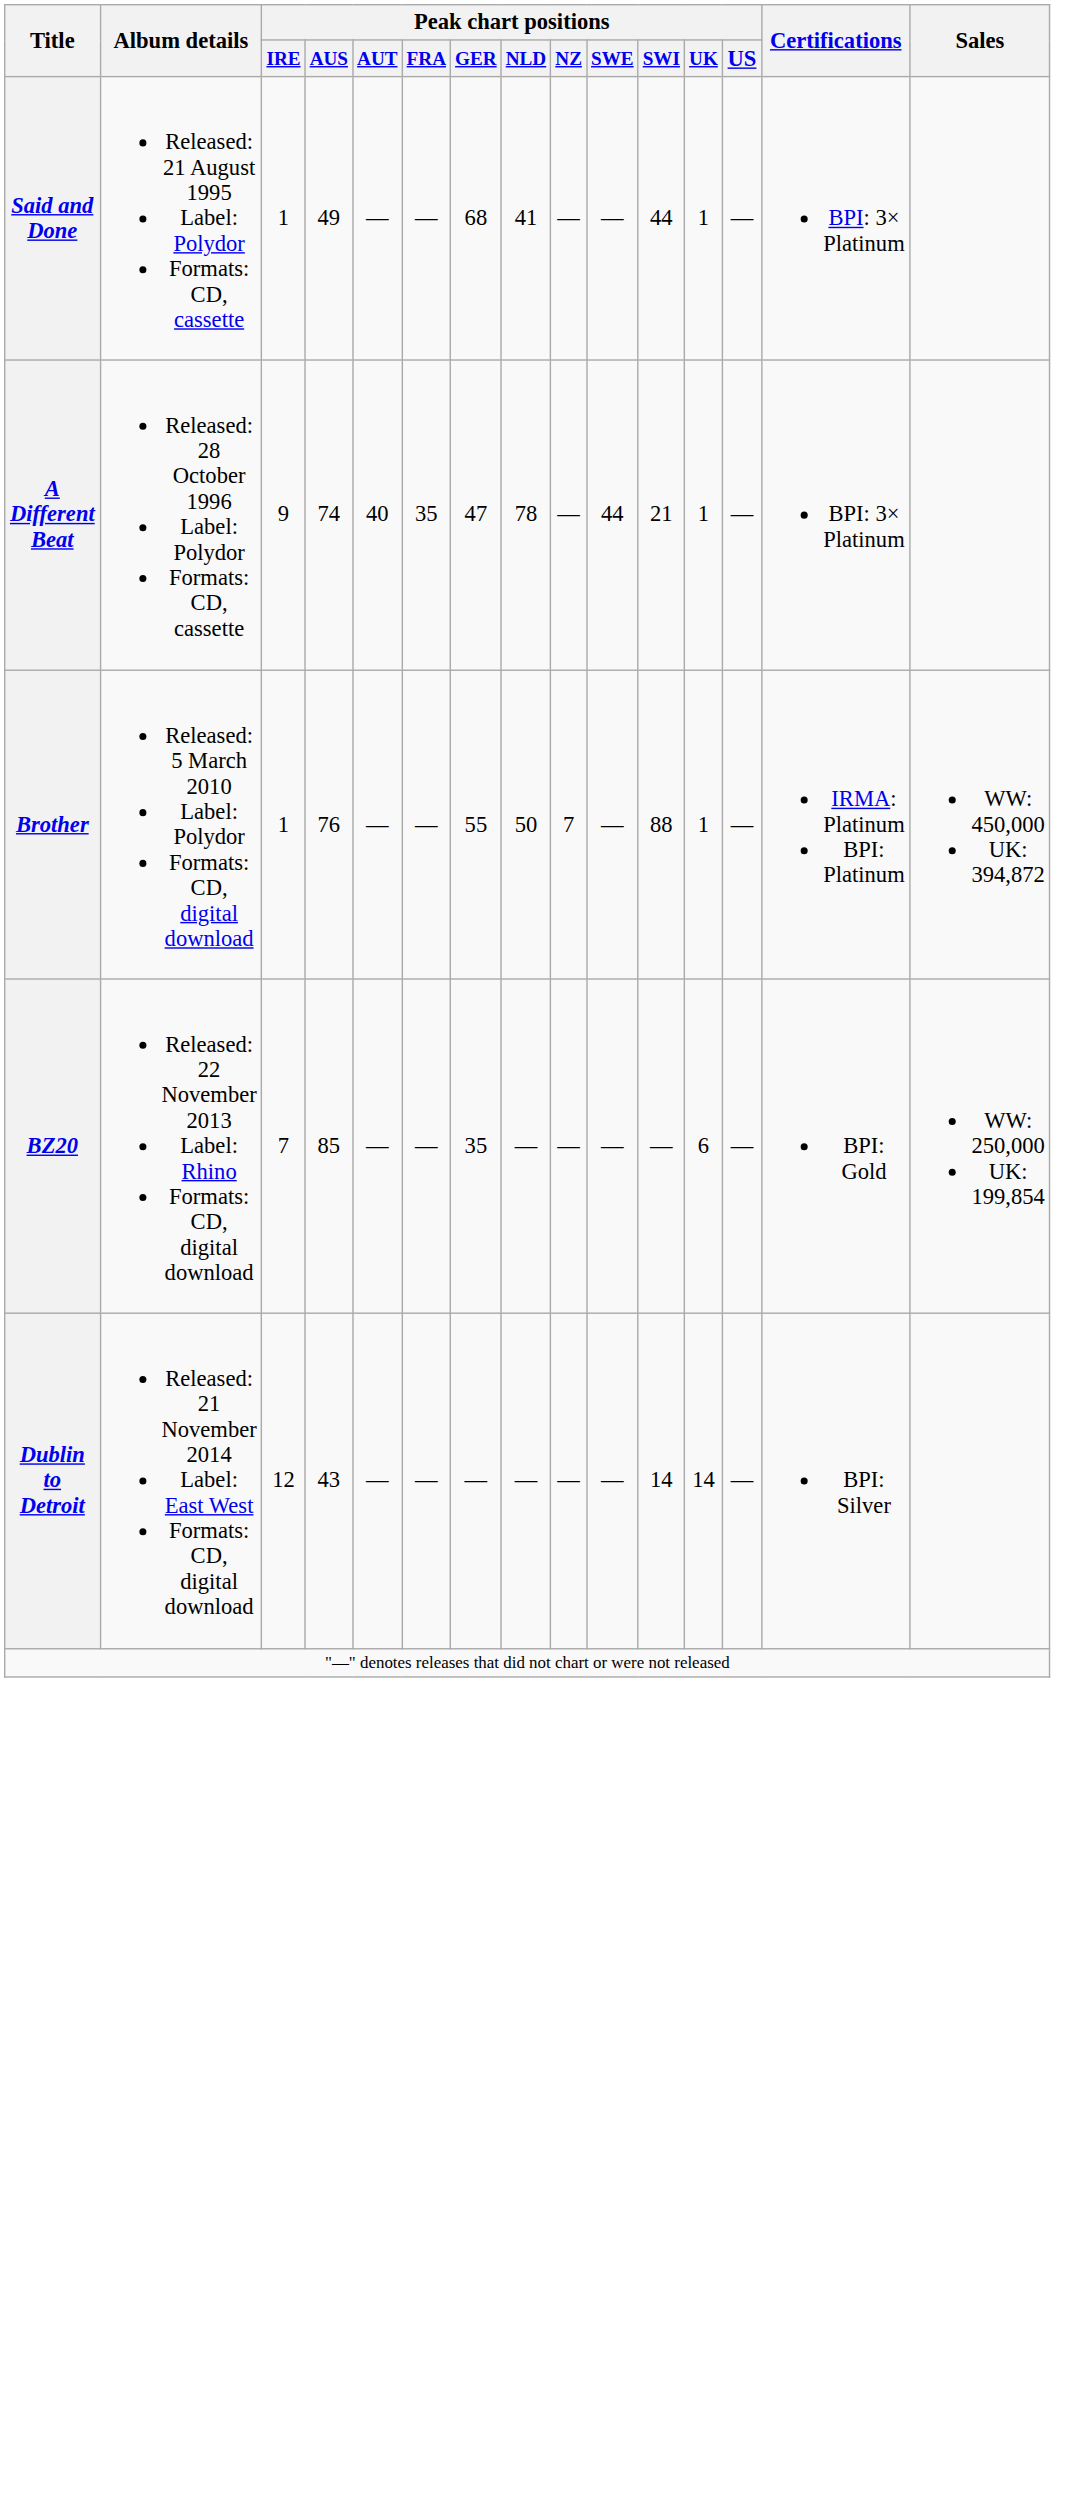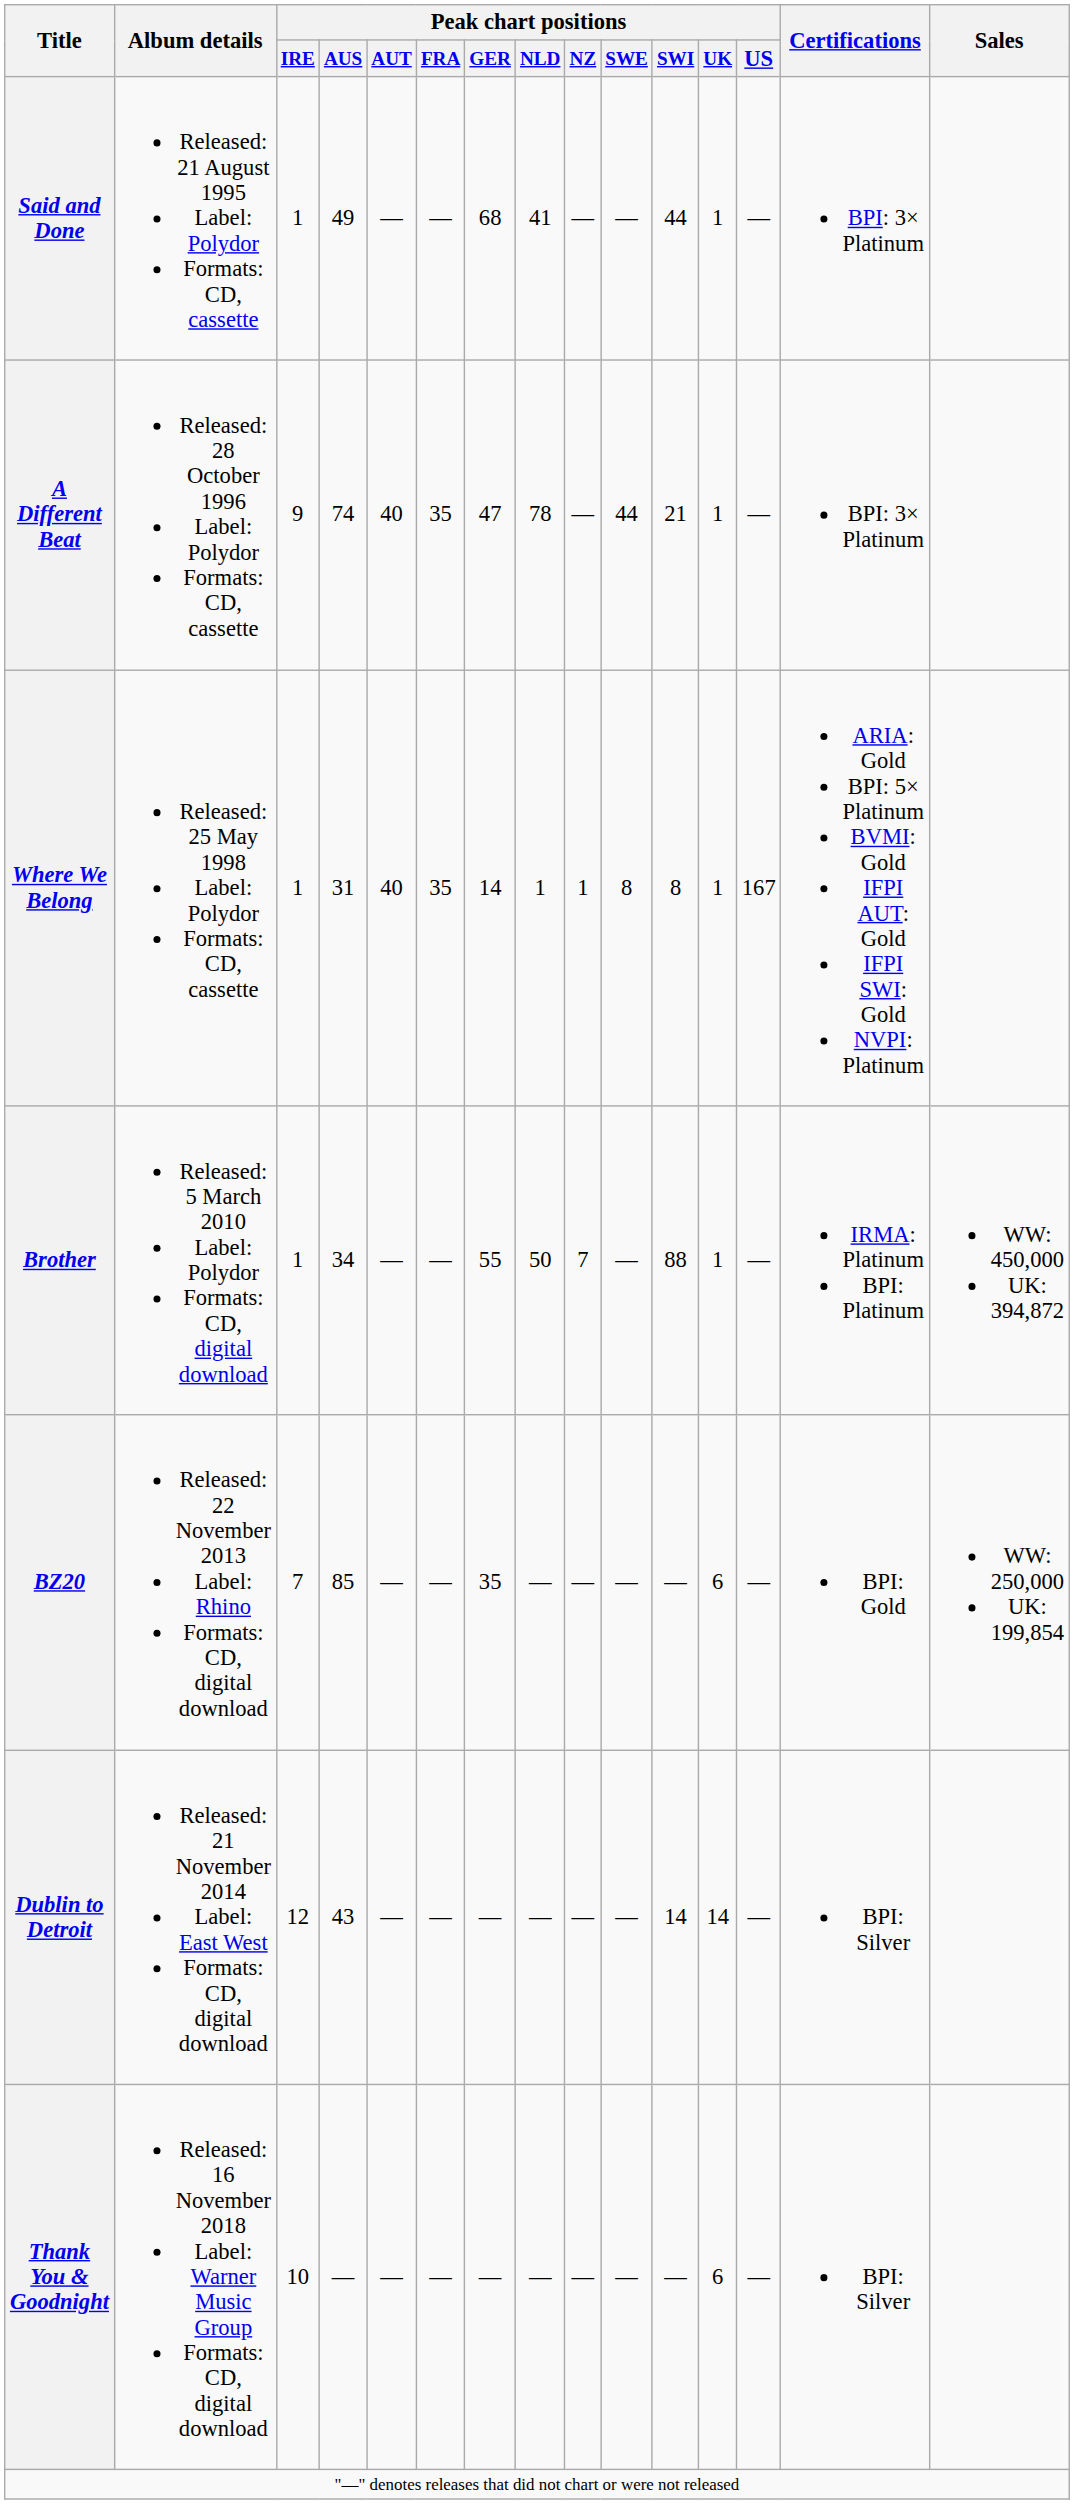 <table class="wikitable plainrowheaders" style="text-align:center;">
 <tr>
 <th scope="col" rowspan="2" style="width:12em;">Title</th>
 <th scope="col" rowspan="2" style="width:16em;">Album details</th>
 <th scope="col" colspan="11">Peak chart positions</th>
 <th rowspan="2" scope="col"><a href='#'>Certifications</a></th>
 <th scope="col" rowspan="2">Sales</th>
 </tr>
 <tr>
 <th scope="col" style="width:3em;font-size:85%;"><a href='#'>IRE</a><br></th>
 <th scope="col" style="width:3em;font-size:85%;"><a href='#'>AUS</a><br></th>
 <th scope="col" style="width:3em;font-size:85%;"><a href='#'>AUT</a><br></th>
 <th scope="col" style="width:3em;font-size:85%;"><a href='#'>FRA</a><br></th>
 <th scope="col" style="width:3em;font-size:85%;"><a href='#'>GER</a><br></th>
 <th scope="col" style="width:3em;font-size:85%;"><a href='#'>NLD</a><br></th>
 <th scope="col" style="width:3em;font-size:85%;"><a href='#'>NZ</a><br></th>
 <th scope="col" style="width:3em;font-size:85%;"><a href='#'>SWE</a><br></th>
 <th scope="col" style="width:3em;font-size:85%;"><a href='#'>SWI</a><br></th>
 <th scope="col" style="width:3em;font-size:85%;"><a href='#'>UK</a><br></th>
 <th><a href='#'>US</a><br></th>
 </tr>
 <tr>
 <th scope="row"><em><a href='#'>Said and Done</a></em></th>
 <td><br><ul><li>Released: 21 August 1995</li><li>Label: <a href='#'>Polydor</a></li><li>Formats: CD, <a href='#'>cassette</a></li></ul></td>
 <td>1</td>
 <td>49</td>
 <td>—</td>
 <td>—</td>
 <td>68</td>
 <td>41</td>
 <td>—</td>
 <td>—</td>
 <td>44</td>
 <td>1</td>
 <td>—</td>
 <td><br><ul><li><a href='#'>BPI</a>: 3× Platinum</li></ul></td>
 <td></td>
 </tr>
 <tr>
 <th scope="row"><em><a href='#'>A Different Beat</a></em></th>
 <td><br><ul><li>Released: 28 October 1996</li><li>Label: Polydor</li><li>Formats: CD, cassette</li></ul></td>
 <td>9</td>
 <td>74</td>
 <td>40</td>
 <td>35</td>
 <td>47</td>
 <td>78</td>
 <td>—</td>
 <td>44</td>
 <td>21</td>
 <td>1</td>
 <td>—</td>
 <td><br><ul><li>BPI: 3× Platinum</li></ul></td>
 <td></td>
 </tr>
 <tr>
+<th scope="row"><em><a href='#'>Where We Belong</a></em></th>
+<td><br><ul><li>Released: 25 May 1998</li><li>Label: Polydor</li><li>Formats: CD, cassette</li></ul></td>
+<td>1</td>
+<td>31</td>
+<td>40</td>
+<td>35</td>
+<td>14</td>
+<td>1</td>
+<td>1</td>
+<td>8</td>
+<td>8</td>
+<td>1</td>
+<td>167</td>
+<td><br><ul><li><a href='#'>ARIA</a>: Gold</li><li>BPI: 5× Platinum</li><li><a href='#'>BVMI</a>: Gold</li><li><a href='#'>IFPI AUT</a>: Gold</li><li><a href='#'>IFPI SWI</a>: Gold</li><li><a href='#'>NVPI</a>: Platinum</li></ul></td>
+<td></td>
+</tr>
+<tr>
 <th scope="row"><em><a href='#'>Brother</a></em></th>
 <td><br><ul><li>Released: 5 March 2010</li><li>Label: Polydor</li><li>Formats: CD, <a href='#'>digital download</a></li></ul></td>
 <td>1</td>
-<td>76</td>
+<td>34</td>
 <td>—</td>
 <td>—</td>
 <td>55</td>
 <td>50</td>
 <td>7</td>
 <td>—</td>
 <td>88</td>
 <td>1</td>
 <td>—</td>
 <td><br><ul><li><a href='#'>IRMA</a>: Platinum</li><li>BPI: Platinum</li></ul></td>
 <td><br><ul><li>WW: 450,000</li><li>UK: 394,872</li></ul></td>
 </tr>
 <tr>
 <th scope="row"><em><a href='#'>BZ20</a></em></th>
 <td><br><ul><li>Released: 22 November 2013</li><li>Label: <a href='#'>Rhino</a></li><li>Formats: CD, digital download</li></ul></td>
 <td>7</td>
 <td>85</td>
 <td>—</td>
 <td>—</td>
 <td>35</td>
 <td>—</td>
 <td>—</td>
 <td>—</td>
 <td>—</td>
 <td>6</td>
 <td>—</td>
 <td><br><ul><li>BPI: Gold</li></ul></td>
 <td><br><ul><li>WW: 250,000</li><li>UK: 199,854</li></ul></td>
 </tr>
 <tr>
 <th scope="row"><em><a href='#'>Dublin to Detroit</a></em></th>
 <td><br><ul><li>Released: 21 November 2014</li><li>Label: <a href='#'>East West</a></li><li>Formats: CD, digital download</li></ul></td>
 <td>12</td>
 <td>43</td>
 <td>—</td>
 <td>—</td>
 <td>—</td>
 <td>—</td>
 <td>—</td>
 <td>—</td>
 <td>14</td>
 <td>14</td>
 <td>—</td>
 <td><br><ul><li>BPI: Silver</li></ul></td>
 <td></td>
 </tr>
 <tr>
+<th scope="row"><em><a href='#'>Thank You & Goodnight</a></em></th>
+<td><br><ul><li>Released: 16 November 2018</li><li>Label: <a href='#'>Warner Music Group</a></li><li>Formats: CD, digital download</li></ul></td>
+<td>10</td>
+<td>—</td>
+<td>—</td>
+<td>—</td>
+<td>—</td>
+<td>—</td>
+<td>—</td>
+<td>—</td>
+<td>—</td>
+<td>6</td>
+<td>—</td>
+<td><br><ul><li>BPI: Silver</li></ul></td>
+<td></td>
+</tr>
+<tr>
 <td colspan="15" style="font-size:9pt">"—" denotes releases that did not chart or were not released</td>
 </tr>
 </table>
